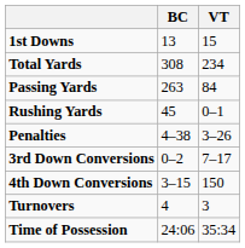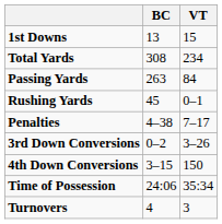 <table class="wikitable">
 <tr>
 <th></th>
 <th>BC</th>
 <th>VT</th>
 </tr>
 <tr>
 <td><strong>1st Downs</strong></td>
 <td>13</td>
 <td>15</td>
 </tr>
 <tr>
 <td><strong>Total Yards</strong></td>
 <td>308</td>
 <td>234</td>
 </tr>
 <tr>
 <td><strong>Passing Yards</strong></td>
 <td>263</td>
 <td>84</td>
 </tr>
 <tr>
 <td><strong>Rushing Yards</strong></td>
 <td>45</td>
 <td>0–1</td>
 </tr>
 <tr>
 <td><strong>Penalties</strong></td>
 <td>4–38</td>
-<td>3–26</td>
+<td>7–17</td>
 </tr>
 <tr>
 <td><strong>3rd Down Conversions</strong></td>
 <td>0–2</td>
-<td>7–17</td>
+<td>3–26</td>
 </tr>
 <tr>
 <td><strong>4th Down Conversions</strong></td>
 <td>3–15</td>
 <td>150</td>
 </tr>
 <tr>
+<td><strong>Time of Possession</strong></td>
+<td>24:06</td>
+<td>35:34</td>
+</tr>
+<tr>
 <td><strong>Turnovers</strong></td>
 <td>4</td>
 <td>3</td>
 </tr>
-<tr>
-<td><strong>Time of Possession</strong></td>
-<td>24:06</td>
-<td>35:34</td>
-</tr>
 </table>
